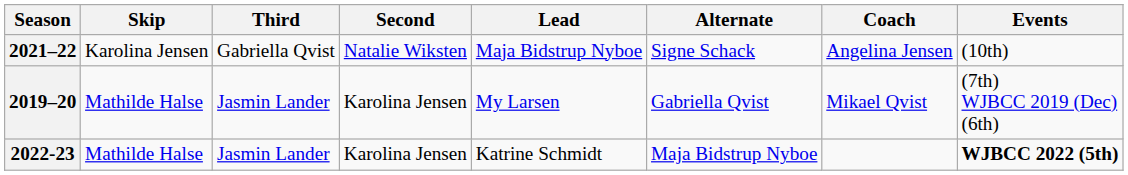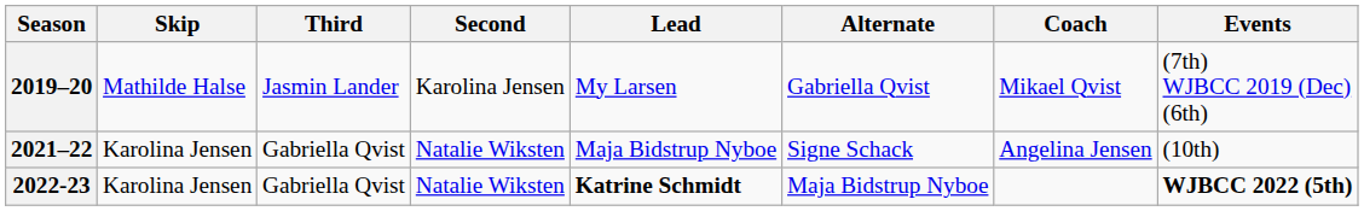 <table class="wikitable">
 <tr>
 <th scope="col">Season</th>
 <th scope="col">Skip</th>
 <th scope="col">Third</th>
 <th scope="col">Second</th>
 <th scope="col">Lead</th>
 <th scope="col">Alternate</th>
 <th scope="col">Coach</th>
 <th scope="col">Events</th>
 </tr>
 <tr>
+<th scope="row">2019–20</th>
+<td><a href='#'>Mathilde Halse</a></td>
+<td><a href='#'>Jasmin Lander</a></td>
+<td>Karolina Jensen</td>
+<td><a href='#'>My Larsen</a></td>
+<td><a href='#'>Gabriella Qvist</a></td>
+<td><a href='#'>Mikael Qvist</a></td>
+<td> (7th)<br><a href='#'>WJBCC 2019 (Dec)</a> <br> (6th)</td>
+</tr>
+<tr>
 <th scope="row">2021–22</th>
 <td>Karolina Jensen</td>
 <td>Gabriella Qvist</td>
 <td><a href='#'>Natalie Wiksten</a></td>
 <td><a href='#'>Maja Bidstrup Nyboe</a></td>
 <td><a href='#'>Signe Schack</a></td>
 <td><a href='#'>Angelina Jensen</a></td>
 <td> (10th)</td>
 </tr>
 <tr>
-<th scope="row">2019–20</th>
-<td><a href='#'>Mathilde Halse</a></td>
-<td><a href='#'>Jasmin Lander</a></td>
+<th>2022-23</th>
 <td>Karolina Jensen</td>
-<td><a href='#'>My Larsen</a></td>
-<td><a href='#'>Gabriella Qvist</a></td>
-<td><a href='#'>Mikael Qvist</a></td>
-<td> (7th)<br><a href='#'>WJBCC 2019 (Dec)</a> <br> (6th)</td>
-</tr>
-<tr>
-<th>2022-23</th>
-<td><a href='#'>Mathilde Halse</a></td>
-<td><a href='#'>Jasmin Lander</a></td>
-<td>Karolina Jensen</td>
-<td>Katrine Schmidt</td>
+<td>Gabriella Qvist</td>
+<td><a href='#'>Natalie Wiksten</a></td>
+<td><strong>Katrine Schmidt</strong></td>
 <td><a href='#'>Maja Bidstrup Nyboe</a></td>
 <td></td>
 <td><strong>WJBCC 2022 (5th)</strong></td>
 </tr>
 </table>
